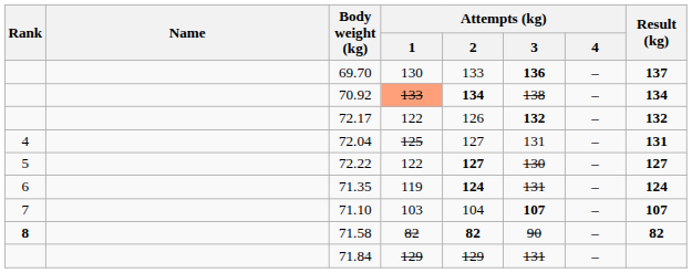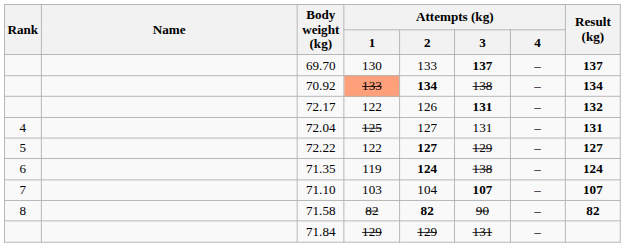 <table class="wikitable" style="text-align:center;">
 <tr>
 <th rowspan="2">Rank</th>
 <th rowspan="2" width="305">Name</th>
 <th rowspan="2" width="50">Body weight (kg)</th>
 <th colspan="4">Attempts (kg)</th>
 <th rowspan="2" width="60">Result (kg)</th>
 </tr>
 <tr>
 <th width="60">1</th>
 <th width="60">2</th>
 <th width="60">3</th>
 <th width="60">4</th>
 </tr>
 <tr>
 <td></td>
 <td align="left"></td>
 <td>69.70</td>
 <td>130</td>
 <td>133</td>
-<td><strong>136</strong></td>
+<td><strong>137</strong></td>
 <td>–</td>
 <td><strong>137</strong></td>
 </tr>
 <tr>
 <td></td>
 <td align="left"></td>
 <td>70.92</td>
 <td style="background: lightsalmon;"><s>133</s></td>
 <td><strong>134</strong></td>
 <td><s>138</s></td>
 <td>–</td>
 <td><strong>134</strong></td>
 </tr>
 <tr>
 <td></td>
 <td align="left"></td>
 <td>72.17</td>
 <td>122</td>
 <td>126</td>
-<td><strong>132</strong></td>
+<td><strong>131</strong></td>
 <td>–</td>
 <td><strong>132</strong></td>
 </tr>
 <tr>
 <td>4</td>
 <td align="left"></td>
 <td>72.04</td>
 <td><s>125</s></td>
 <td>127</td>
 <td>131</td>
 <td>–</td>
 <td><strong>131</strong></td>
 </tr>
 <tr>
 <td>5</td>
 <td align="left"></td>
 <td>72.22</td>
 <td>122</td>
 <td><strong>127</strong></td>
-<td><s>130</s></td>
+<td><s>129</s></td>
 <td>–</td>
 <td><strong>127</strong></td>
 </tr>
 <tr>
 <td>6</td>
 <td align="left"></td>
 <td>71.35</td>
 <td>119</td>
 <td><strong>124</strong></td>
-<td><s>131</s></td>
+<td><s>138</s></td>
 <td>–</td>
 <td><strong>124</strong></td>
 </tr>
 <tr>
 <td>7</td>
 <td align="left"></td>
 <td>71.10</td>
 <td>103</td>
 <td>104</td>
 <td><strong>107</strong></td>
 <td>–</td>
 <td><strong>107</strong></td>
 </tr>
 <tr>
-<td><strong>8</strong></td>
+<td>8</td>
 <td align="left"></td>
 <td>71.58</td>
 <td><s>82</s></td>
 <td><strong>82</strong></td>
 <td><s>90</s></td>
 <td>–</td>
 <td><strong>82</strong></td>
 </tr>
 <tr>
 <td></td>
 <td align="left"></td>
 <td>71.84</td>
 <td><s>129</s></td>
 <td><s>129</s></td>
 <td><s>131</s></td>
 <td>–</td>
 <td><strong></strong></td>
 </tr>
 </table>
